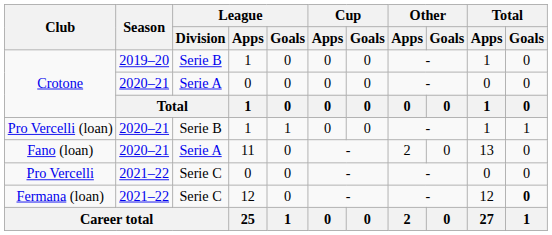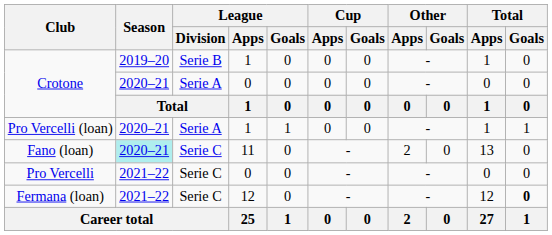 <table class="wikitable" style="text-align: center">
 <tr>
 <th rowspan="2">Club</th>
 <th rowspan="2">Season</th>
 <th colspan="3">League</th>
 <th colspan="2">Cup</th>
 <th colspan="2">Other</th>
 <th colspan="2">Total</th>
 </tr>
 <tr>
 <th>Division</th>
 <th>Apps</th>
 <th>Goals</th>
 <th>Apps</th>
 <th>Goals</th>
 <th>Apps</th>
 <th>Goals</th>
 <th>Apps</th>
 <th>Goals</th>
 </tr>
 <tr>
 <td rowspan="3"><a href='#'>Crotone</a></td>
 <td><a href='#'>2019–20</a></td>
 <td><a href='#'>Serie B</a></td>
 <td>1</td>
 <td>0</td>
 <td>0</td>
 <td>0</td>
 <td colspan="2">-</td>
 <td>1</td>
 <td>0</td>
 </tr>
 <tr>
 <td><a href='#'>2020–21</a></td>
 <td><a href='#'>Serie A</a></td>
 <td>0</td>
 <td>0</td>
 <td>0</td>
 <td>0</td>
 <td colspan="2">-</td>
 <td>0</td>
 <td>0</td>
 </tr>
 <tr>
 <th colspan="2">Total</th>
 <th>1</th>
 <th>0</th>
 <th>0</th>
 <th>0</th>
 <th>0</th>
 <th>0</th>
 <th>1</th>
 <th>0</th>
 </tr>
 <tr>
 <td><a href='#'>Pro Vercelli</a> (loan)</td>
 <td><a href='#'>2020–21</a></td>
-<td>Serie B</td>
+<td><a href='#'>Serie A</a></td>
 <td>1</td>
 <td>1</td>
 <td>0</td>
 <td>0</td>
 <td colspan="2">-</td>
 <td>1</td>
 <td>1</td>
 </tr>
 <tr>
 <td><a href='#'>Fano</a> (loan)</td>
-<td><a href='#'>2020–21</a></td>
-<td><a href='#'>Serie A</a></td>
+<td style="background: paleturquoise;"><a href='#'>2020–21</a></td>
+<td><a href='#'>Serie C</a></td>
 <td>11</td>
 <td>0</td>
 <td colspan="2">-</td>
 <td>2</td>
 <td>0</td>
 <td>13</td>
 <td>0</td>
 </tr>
 <tr>
 <td><a href='#'>Pro Vercelli</a></td>
 <td><a href='#'>2021–22</a></td>
 <td>Serie C</td>
 <td>0</td>
 <td>0</td>
 <td colspan="2">-</td>
 <td colspan="2">-</td>
 <td>0</td>
 <td>0</td>
 </tr>
 <tr>
 <td><a href='#'>Fermana</a> (loan)</td>
 <td><a href='#'>2021–22</a></td>
 <td>Serie C</td>
 <td>12</td>
 <td>0</td>
 <td colspan="2">-</td>
 <td colspan="2">-</td>
 <td>12</td>
 <td><strong>0</strong></td>
 </tr>
 <tr>
 <th colspan="3">Career total</th>
 <th>25</th>
 <th>1</th>
 <th>0</th>
 <th>0</th>
 <th>2</th>
 <th>0</th>
 <th>27</th>
 <th>1</th>
 </tr>
 </table>
